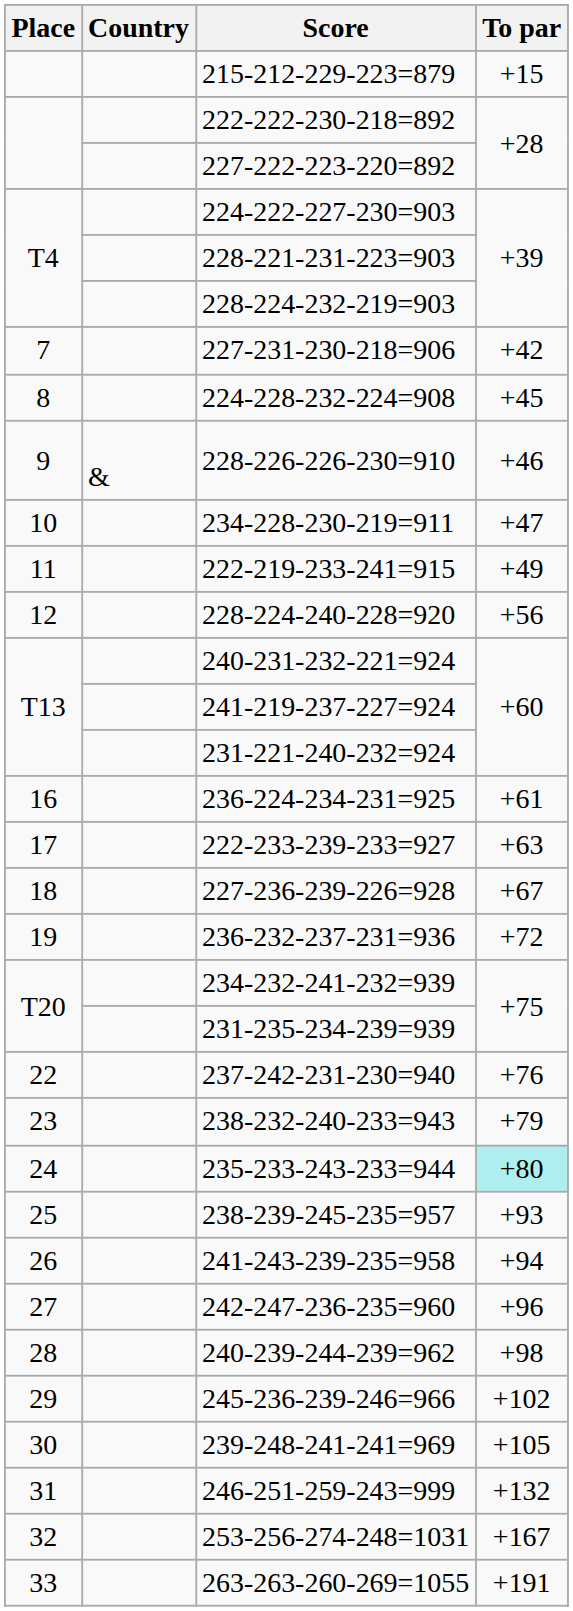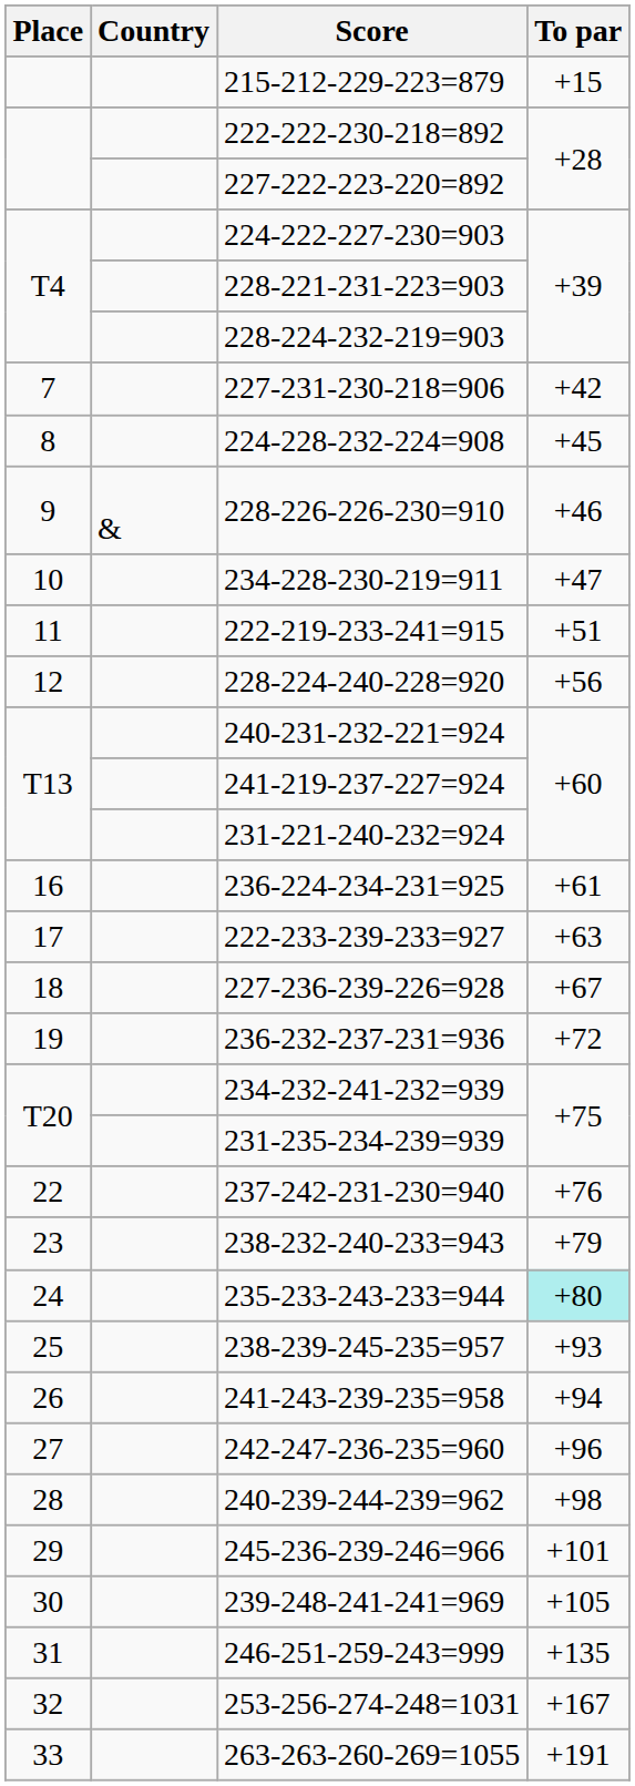 <table class="wikitable" style="font-size:95%;">
 <tr>
 <th>Place</th>
 <th>Country</th>
 <th>Score</th>
 <th>To par</th>
 </tr>
 <tr>
 <td align=center></td>
 <td></td>
 <td>215-212-229-223=879</td>
 <td align=center>+15</td>
 </tr>
 <tr>
 <td align=center rowspan=2></td>
 <td></td>
 <td>222-222-230-218=892</td>
 <td align=center rowspan=2>+28</td>
 </tr>
 <tr>
 <td></td>
 <td>227-222-223-220=892</td>
 </tr>
 <tr>
 <td align=center rowspan=3>T4</td>
 <td></td>
 <td>224-222-227-230=903</td>
 <td align=center rowspan=3>+39</td>
 </tr>
 <tr>
 <td></td>
 <td>228-221-231-223=903</td>
 </tr>
 <tr>
 <td></td>
 <td>228-224-232-219=903</td>
 </tr>
 <tr>
 <td align=center>7</td>
 <td></td>
 <td>227-231-230-218=906</td>
 <td align=center>+42</td>
 </tr>
 <tr>
 <td align=center>8</td>
 <td></td>
 <td>224-228-232-224=908</td>
 <td align=center>+45</td>
 </tr>
 <tr>
 <td align=center>9</td>
 <td><br>& </td>
 <td>228-226-226-230=910</td>
 <td align=center>+46</td>
 </tr>
 <tr>
 <td align=center>10</td>
 <td></td>
 <td>234-228-230-219=911</td>
 <td align=center>+47</td>
 </tr>
 <tr>
 <td align=center>11</td>
 <td></td>
 <td>222-219-233-241=915</td>
-<td align=center>+49</td>
+<td align=center>+51</td>
 </tr>
 <tr>
 <td align=center>12</td>
 <td></td>
 <td>228-224-240-228=920</td>
 <td align=center>+56</td>
 </tr>
 <tr>
 <td align=center rowspan=3>T13</td>
 <td></td>
 <td>240-231-232-221=924</td>
 <td align=center rowspan=3>+60</td>
 </tr>
 <tr>
 <td></td>
 <td>241-219-237-227=924</td>
 </tr>
 <tr>
 <td></td>
 <td>231-221-240-232=924</td>
 </tr>
 <tr>
 <td align=center>16</td>
 <td></td>
 <td>236-224-234-231=925</td>
 <td align=center>+61</td>
 </tr>
 <tr>
 <td align=center>17</td>
 <td></td>
 <td>222-233-239-233=927</td>
 <td align=center>+63</td>
 </tr>
 <tr>
 <td align=center>18</td>
 <td></td>
 <td>227-236-239-226=928</td>
 <td align=center>+67</td>
 </tr>
 <tr>
 <td align=center>19</td>
 <td></td>
 <td>236-232-237-231=936</td>
 <td align=center>+72</td>
 </tr>
 <tr>
 <td align=center rowspan=2>T20</td>
 <td></td>
 <td>234-232-241-232=939</td>
 <td align=center rowspan=2>+75</td>
 </tr>
 <tr>
 <td></td>
 <td>231-235-234-239=939</td>
 </tr>
 <tr>
 <td align=center>22</td>
 <td></td>
 <td>237-242-231-230=940</td>
 <td align=center>+76</td>
 </tr>
 <tr>
 <td align=center>23</td>
 <td></td>
 <td>238-232-240-233=943</td>
 <td align=center>+79</td>
 </tr>
 <tr>
 <td align=center>24</td>
 <td></td>
 <td>235-233-243-233=944</td>
 <td align=center style="background: paleturquoise;">+80</td>
 </tr>
 <tr>
 <td align=center>25</td>
 <td></td>
 <td>238-239-245-235=957</td>
 <td align=center>+93</td>
 </tr>
 <tr>
 <td align=center>26</td>
 <td></td>
 <td>241-243-239-235=958</td>
 <td align=center>+94</td>
 </tr>
 <tr>
 <td align=center>27</td>
 <td></td>
 <td>242-247-236-235=960</td>
 <td align=center>+96</td>
 </tr>
 <tr>
 <td align=center>28</td>
 <td></td>
 <td>240-239-244-239=962</td>
 <td align=center>+98</td>
 </tr>
 <tr>
 <td align=center>29</td>
 <td></td>
 <td>245-236-239-246=966</td>
-<td align=center>+102</td>
+<td align=center>+101</td>
 </tr>
 <tr>
 <td align=center>30</td>
 <td></td>
 <td>239-248-241-241=969</td>
 <td align=center>+105</td>
 </tr>
 <tr>
 <td align=center>31</td>
 <td></td>
 <td>246-251-259-243=999</td>
-<td align=center>+132</td>
+<td align=center>+135</td>
 </tr>
 <tr>
 <td align=center>32</td>
 <td></td>
 <td>253-256-274-248=1031</td>
 <td align=center>+167</td>
 </tr>
 <tr>
 <td align=center>33</td>
 <td></td>
 <td>263-263-260-269=1055</td>
 <td align=center>+191</td>
 </tr>
 </table>
